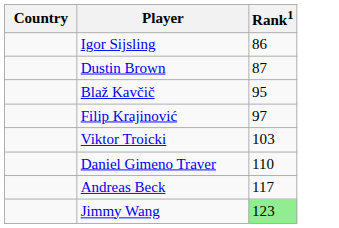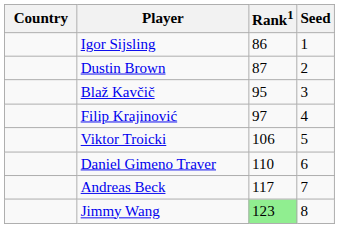 <table class="sortable wikitable">
 <tr>
 <th width="70">Country</th>
 <th width="175">Player</th>
 <th>Rank<sup>1</sup></th>
+<th>Seed</th>
 </tr>
 <tr>
 <td></td>
 <td><a href='#'>Igor Sijsling</a></td>
 <td>86</td>
+<td>1</td>
 </tr>
 <tr>
 <td></td>
 <td><a href='#'>Dustin Brown</a></td>
 <td>87</td>
+<td>2</td>
 </tr>
 <tr>
 <td></td>
 <td><a href='#'>Blaž Kavčič</a></td>
 <td>95</td>
+<td>3</td>
 </tr>
 <tr>
 <td></td>
 <td><a href='#'>Filip Krajinović</a></td>
 <td>97</td>
+<td>4</td>
 </tr>
 <tr>
 <td></td>
 <td><a href='#'>Viktor Troicki</a></td>
-<td>103</td>
+<td>106</td>
+<td>5</td>
 </tr>
 <tr>
 <td></td>
 <td><a href='#'>Daniel Gimeno Traver</a></td>
 <td>110</td>
+<td>6</td>
 </tr>
 <tr>
 <td></td>
 <td><a href='#'>Andreas Beck</a></td>
 <td>117</td>
+<td>7</td>
 </tr>
 <tr>
 <td></td>
 <td><a href='#'>Jimmy Wang</a></td>
 <td style="background: lightgreen;">123</td>
+<td>8</td>
 </tr>
 </table>
